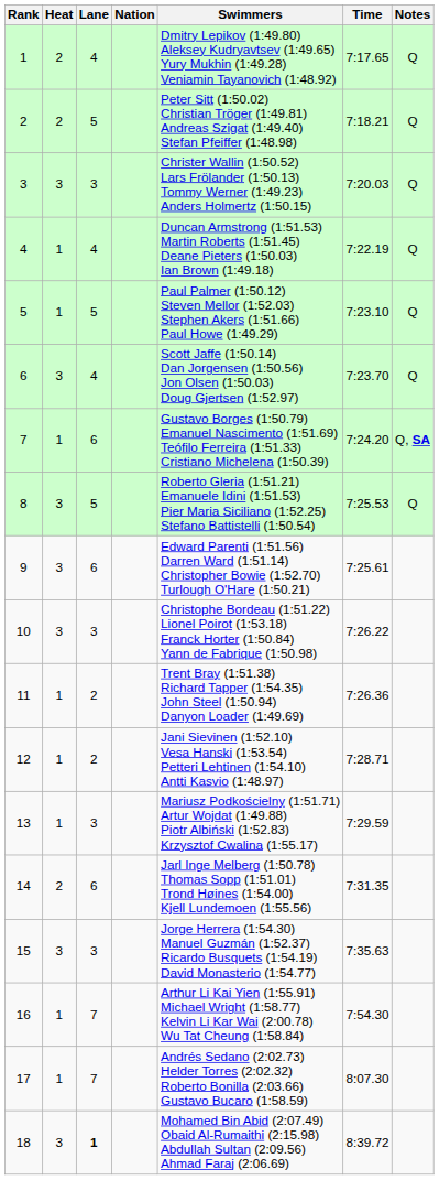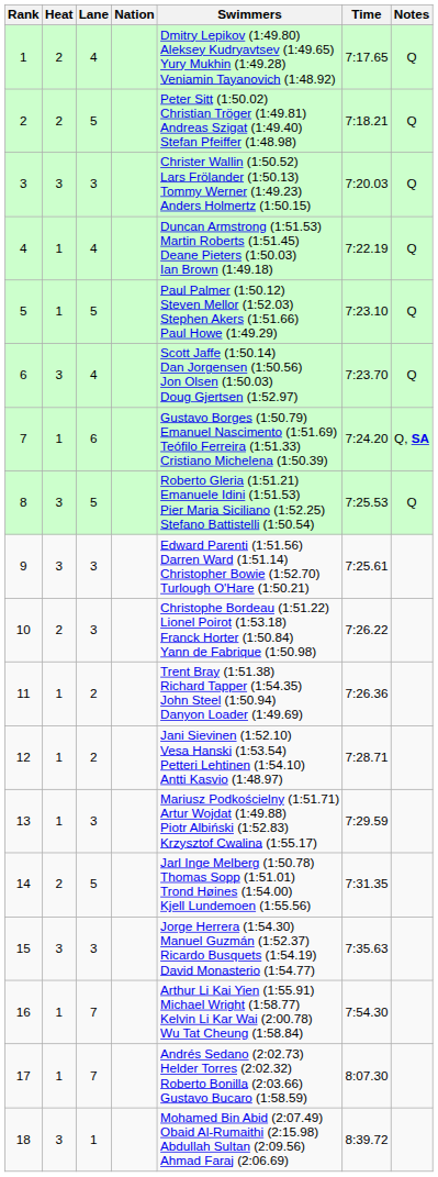 <table class="wikitable sortable" style="text-align:center">
 <tr>
 <th>Rank</th>
 <th>Heat</th>
 <th>Lane</th>
 <th>Nation</th>
 <th>Swimmers</th>
 <th>Time</th>
 <th>Notes</th>
 </tr>
 <tr bgcolor=#cfc>
 <td>1</td>
 <td>2</td>
 <td>4</td>
 <td align=left></td>
 <td align=left><a href='#'>Dmitry Lepikov</a> (1:49.80)<br><a href='#'>Aleksey Kudryavtsev</a> (1:49.65)<br><a href='#'>Yury Mukhin</a> (1:49.28)<br><a href='#'>Veniamin Tayanovich</a> (1:48.92)</td>
 <td>7:17.65</td>
 <td>Q</td>
 </tr>
 <tr bgcolor=#cfc>
 <td>2</td>
 <td>2</td>
 <td>5</td>
 <td align=left></td>
 <td align=left><a href='#'>Peter Sitt</a> (1:50.02)<br><a href='#'>Christian Tröger</a> (1:49.81)<br><a href='#'>Andreas Szigat</a> (1:49.40)<br><a href='#'>Stefan Pfeiffer</a> (1:48.98)</td>
 <td>7:18.21</td>
 <td>Q</td>
 </tr>
 <tr bgcolor=#cfc>
 <td>3</td>
 <td>3</td>
 <td>3</td>
 <td align=left></td>
 <td align=left><a href='#'>Christer Wallin</a> (1:50.52)<br><a href='#'>Lars Frölander</a> (1:50.13)<br><a href='#'>Tommy Werner</a> (1:49.23)<br><a href='#'>Anders Holmertz</a> (1:50.15)</td>
 <td>7:20.03</td>
 <td>Q</td>
 </tr>
 <tr bgcolor=#cfc>
 <td>4</td>
 <td>1</td>
 <td>4</td>
 <td align=left></td>
 <td align=left><a href='#'>Duncan Armstrong</a> (1:51.53)<br><a href='#'>Martin Roberts</a> (1:51.45)<br><a href='#'>Deane Pieters</a> (1:50.03)<br><a href='#'>Ian Brown</a> (1:49.18)</td>
 <td>7:22.19</td>
 <td>Q</td>
 </tr>
 <tr bgcolor=#cfc>
 <td>5</td>
 <td>1</td>
 <td>5</td>
 <td align=left></td>
 <td align=left><a href='#'>Paul Palmer</a> (1:50.12)<br><a href='#'>Steven Mellor</a> (1:52.03)<br><a href='#'>Stephen Akers</a> (1:51.66)<br><a href='#'>Paul Howe</a> (1:49.29)</td>
 <td>7:23.10</td>
 <td>Q</td>
 </tr>
 <tr bgcolor=#cfc>
 <td>6</td>
 <td>3</td>
 <td>4</td>
 <td align=left></td>
 <td align=left><a href='#'>Scott Jaffe</a> (1:50.14)<br><a href='#'>Dan Jorgensen</a> (1:50.56)<br><a href='#'>Jon Olsen</a> (1:50.03)<br><a href='#'>Doug Gjertsen</a> (1:52.97)</td>
 <td>7:23.70</td>
 <td>Q</td>
 </tr>
 <tr bgcolor=#cfc>
 <td>7</td>
 <td>1</td>
 <td>6</td>
 <td align=left></td>
 <td align=left><a href='#'>Gustavo Borges</a> (1:50.79)<br><a href='#'>Emanuel Nascimento</a> (1:51.69)<br><a href='#'>Teófilo Ferreira</a> (1:51.33)<br><a href='#'>Cristiano Michelena</a> (1:50.39)</td>
 <td>7:24.20</td>
 <td>Q, <strong><a href='#'>SA</a></strong></td>
 </tr>
 <tr bgcolor=#cfc>
 <td>8</td>
 <td>3</td>
 <td>5</td>
 <td align=left></td>
 <td align=left><a href='#'>Roberto Gleria</a> (1:51.21)<br><a href='#'>Emanuele Idini</a> (1:51.53)<br><a href='#'>Pier Maria Siciliano</a> (1:52.25)<br><a href='#'>Stefano Battistelli</a> (1:50.54)</td>
 <td>7:25.53</td>
 <td>Q</td>
 </tr>
 <tr>
 <td>9</td>
 <td>3</td>
-<td>6</td>
+<td>3</td>
 <td align=left></td>
 <td align=left><a href='#'>Edward Parenti</a> (1:51.56)<br><a href='#'>Darren Ward</a> (1:51.14)<br><a href='#'>Christopher Bowie</a> (1:52.70)<br><a href='#'>Turlough O'Hare</a> (1:50.21)</td>
 <td>7:25.61</td>
 <td></td>
 </tr>
 <tr>
 <td>10</td>
-<td>3</td>
+<td>2</td>
 <td>3</td>
 <td align=left></td>
 <td align=left><a href='#'>Christophe Bordeau</a> (1:51.22)<br><a href='#'>Lionel Poirot</a> (1:53.18)<br><a href='#'>Franck Horter</a> (1:50.84)<br><a href='#'>Yann de Fabrique</a> (1:50.98)</td>
 <td>7:26.22</td>
 <td></td>
 </tr>
 <tr>
 <td>11</td>
 <td>1</td>
 <td>2</td>
 <td align=left></td>
 <td align=left><a href='#'>Trent Bray</a> (1:51.38)<br><a href='#'>Richard Tapper</a> (1:54.35)<br><a href='#'>John Steel</a> (1:50.94)<br><a href='#'>Danyon Loader</a> (1:49.69)</td>
 <td>7:26.36</td>
 <td></td>
 </tr>
 <tr>
 <td>12</td>
 <td>1</td>
 <td>2</td>
 <td align=left></td>
 <td align=left><a href='#'>Jani Sievinen</a> (1:52.10)<br><a href='#'>Vesa Hanski</a> (1:53.54)<br><a href='#'>Petteri Lehtinen</a> (1:54.10)<br><a href='#'>Antti Kasvio</a> (1:48.97)</td>
 <td>7:28.71</td>
 <td></td>
 </tr>
 <tr>
 <td>13</td>
 <td>1</td>
 <td>3</td>
 <td align=left></td>
 <td align=left><a href='#'>Mariusz Podkościelny</a> (1:51.71)<br><a href='#'>Artur Wojdat</a> (1:49.88)<br><a href='#'>Piotr Albiński</a> (1:52.83)<br><a href='#'>Krzysztof Cwalina</a> (1:55.17)</td>
 <td>7:29.59</td>
 <td></td>
 </tr>
 <tr>
 <td>14</td>
 <td>2</td>
-<td>6</td>
+<td>5</td>
 <td align=left></td>
 <td align=left><a href='#'>Jarl Inge Melberg</a> (1:50.78)<br><a href='#'>Thomas Sopp</a> (1:51.01)<br><a href='#'>Trond Høines</a> (1:54.00)<br><a href='#'>Kjell Lundemoen</a> (1:55.56)</td>
 <td>7:31.35</td>
 <td></td>
 </tr>
 <tr>
 <td>15</td>
 <td>3</td>
 <td>3</td>
 <td align=left></td>
 <td align=left><a href='#'>Jorge Herrera</a> (1:54.30)<br><a href='#'>Manuel Guzmán</a> (1:52.37)<br><a href='#'>Ricardo Busquets</a> (1:54.19)<br><a href='#'>David Monasterio</a> (1:54.77)</td>
 <td>7:35.63</td>
 <td></td>
 </tr>
 <tr>
 <td>16</td>
 <td>1</td>
 <td>7</td>
 <td align=left></td>
 <td align=left><a href='#'>Arthur Li Kai Yien</a> (1:55.91)<br><a href='#'>Michael Wright</a> (1:58.77)<br><a href='#'>Kelvin Li Kar Wai</a> (2:00.78)<br><a href='#'>Wu Tat Cheung</a> (1:58.84)</td>
 <td>7:54.30</td>
 <td></td>
 </tr>
 <tr>
 <td>17</td>
 <td>1</td>
 <td>7</td>
 <td align=left></td>
 <td align=left><a href='#'>Andrés Sedano</a> (2:02.73)<br><a href='#'>Helder Torres</a> (2:02.32)<br><a href='#'>Roberto Bonilla</a> (2:03.66)<br><a href='#'>Gustavo Bucaro</a> (1:58.59)</td>
 <td>8:07.30</td>
 <td></td>
 </tr>
 <tr>
 <td>18</td>
 <td>3</td>
-<td><strong>1</strong></td>
+<td>1</td>
 <td align=left></td>
 <td align=left><a href='#'>Mohamed Bin Abid</a> (2:07.49)<br><a href='#'>Obaid Al-Rumaithi</a> (2:15.98)<br><a href='#'>Abdullah Sultan</a> (2:09.56)<br><a href='#'>Ahmad Faraj</a> (2:06.69)</td>
 <td>8:39.72</td>
 <td></td>
 </tr>
 </table>
